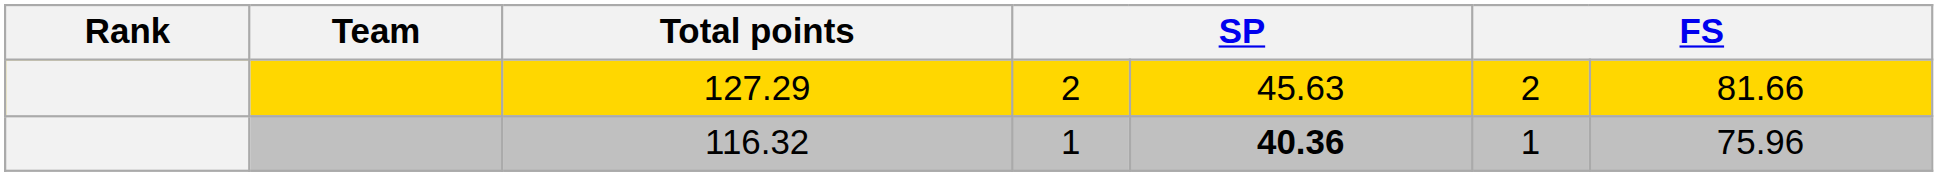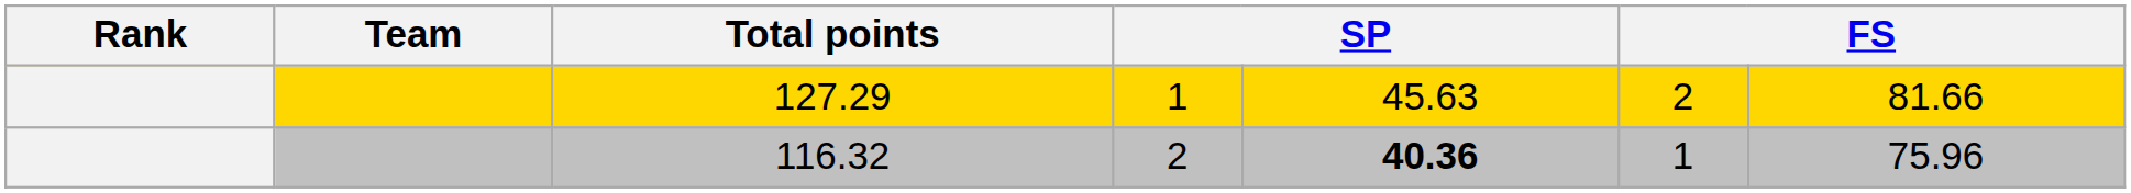 <table class="wikitable sortable" style="text-align:center;" width="70%">
 <tr>
 <th scope="col">Rank</th>
 <th scope="col">Team</th>
 <th scope="col">Total points</th>
 <th scope="col" colspan="2" width="80px"><a href='#'>SP</a></th>
 <th scope="col" colspan="2" width="80px"><a href='#'>FS</a></th>
 </tr>
 <tr bgcolor="gold">
 <th scope="row"></th>
 <td align="left"></td>
 <td>127.29</td>
-<td>2</td>
+<td>1</td>
 <td>45.63</td>
 <td>2</td>
 <td>81.66</td>
 </tr>
 <tr bgcolor="silver">
 <th scope="row"></th>
 <td align="left"></td>
 <td>116.32</td>
-<td>1</td>
+<td>2</td>
 <td><strong>40.36</strong></td>
 <td>1</td>
 <td>75.96</td>
 </tr>
 </table>
